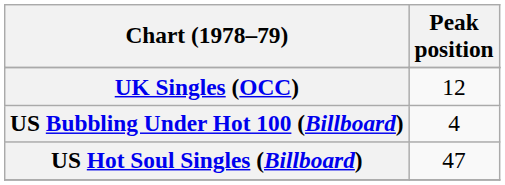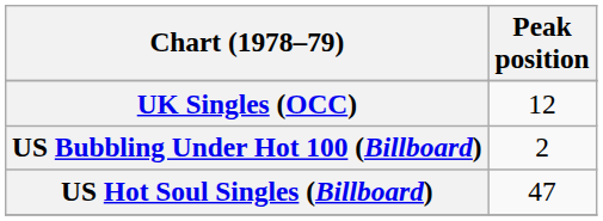 <table class="wikitable sortable plainrowheaders" style="text-align:center">
 <tr>
 <th>Chart (1978–79)</th>
 <th>Peak<br>position</th>
 </tr>
 <tr>
 </tr>
 <tr>
 <th scope="row"><a href='#'>UK Singles</a> (<a href='#'>OCC</a>)</th>
 <td>12</td>
 </tr>
 <tr>
 <th scope="row">US <a href='#'>Bubbling Under Hot 100</a> (<em><a href='#'>Billboard</a></em>)</th>
-<td>4</td>
+<td>2</td>
 </tr>
 <tr>
 <th scope="row">US <a href='#'>Hot Soul Singles</a> (<em><a href='#'>Billboard</a></em>)</th>
 <td>47</td>
 </tr>
 <tr>
 </tr>
 </table>
